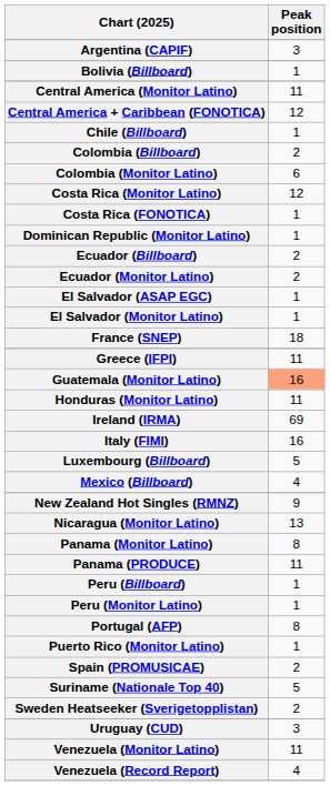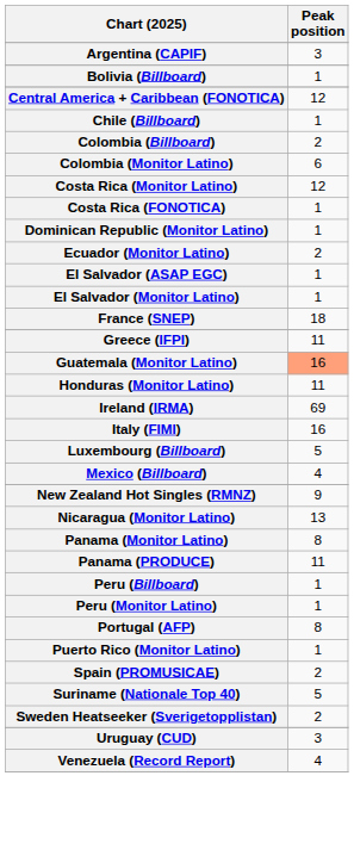 <table class="wikitable sortable plainrowheaders" style="text-align:center">
 <tr>
 <th scope="col">Chart (2025)</th>
 <th scope="col">Peak<br>position</th>
 </tr>
 <tr>
 </tr>
 <tr>
 <th scope="row">Argentina (<a href='#'>CAPIF</a>)</th>
 <td>3</td>
 </tr>
 <tr>
 </tr>
 <tr>
 </tr>
 <tr>
 <th scope="row">Bolivia (<em><a href='#'>Billboard</a></em>)</th>
 <td>1</td>
 </tr>
 <tr>
-</tr>
-<tr>
-<th scope="row">Central America (<a href='#'>Monitor Latino</a>)</th>
-<td>11</td>
 </tr>
 <tr>
 <th scope="row"><a href='#'>Central America</a> + <a href='#'>Caribbean</a> (<a href='#'>FONOTICA</a>)</th>
 <td>12</td>
 </tr>
 <tr>
 <th scope="row">Chile (<em><a href='#'>Billboard</a></em>)</th>
 <td>1</td>
 </tr>
 <tr>
 <th scope="row">Colombia (<em><a href='#'>Billboard</a></em>)</th>
 <td>2</td>
 </tr>
 <tr>
 <th scope="row">Colombia (<a href='#'>Monitor Latino</a>)</th>
 <td>6</td>
 </tr>
 <tr>
 <th scope="row">Costa Rica (<a href='#'>Monitor Latino</a>)</th>
 <td>12</td>
 </tr>
 <tr>
 <th scope="row">Costa Rica (<a href='#'>FONOTICA</a>)</th>
 <td>1</td>
 </tr>
 <tr>
 <th scope="row">Dominican Republic (<a href='#'>Monitor Latino</a>)</th>
 <td>1</td>
-</tr>
-<tr>
-<th scope="row">Ecuador (<em><a href='#'>Billboard</a></em>)</th>
-<td>2</td>
 </tr>
 <tr>
 <th scope="row">Ecuador (<a href='#'>Monitor Latino</a>)</th>
 <td>2</td>
 </tr>
 <tr>
 <th scope="row">El Salvador (<a href='#'>ASAP EGC</a>)</th>
 <td>1</td>
 </tr>
 <tr>
 <th scope="row">El Salvador (<a href='#'>Monitor Latino</a>)</th>
 <td>1</td>
 </tr>
 <tr>
 <th scope="row">France (<a href='#'>SNEP</a>)</th>
 <td>18</td>
 </tr>
 <tr>
 </tr>
 <tr>
 </tr>
 <tr>
 <th scope="row">Greece (<a href='#'>IFPI</a>)</th>
 <td>11</td>
 </tr>
 <tr>
 <th scope="row">Guatemala (<a href='#'>Monitor Latino</a>)</th>
 <td style="background: lightsalmon;">16</td>
 </tr>
 <tr>
 <th scope="row">Honduras (<a href='#'>Monitor Latino</a>)</th>
 <td>11</td>
 </tr>
 <tr>
 <th scope="row">Ireland (<a href='#'>IRMA</a>)</th>
 <td>69</td>
 </tr>
 <tr>
 <th scope="row">Italy (<a href='#'>FIMI</a>)</th>
 <td>16</td>
 </tr>
 <tr>
 <th scope="row">Luxembourg (<em><a href='#'>Billboard</a></em>)</th>
 <td>5</td>
 </tr>
 <tr>
 <th scope="row"><a href='#'>Mexico</a> (<em><a href='#'>Billboard</a></em>)</th>
 <td>4</td>
 </tr>
 <tr>
 </tr>
 <tr>
 <th scope="row">New Zealand Hot Singles (<a href='#'>RMNZ</a>)</th>
 <td>9</td>
 </tr>
 <tr>
 <th scope="row">Nicaragua (<a href='#'>Monitor Latino</a>)</th>
 <td>13</td>
 </tr>
 <tr>
 <th scope="row">Panama (<a href='#'>Monitor Latino</a>)</th>
 <td>8</td>
 </tr>
 <tr>
 <th scope="row">Panama (<a href='#'>PRODUCE</a>)</th>
 <td>11</td>
 </tr>
 <tr>
 <th scope="row">Peru (<em><a href='#'>Billboard</a></em>)</th>
 <td>1</td>
 </tr>
 <tr>
 <th scope="row">Peru (<a href='#'>Monitor Latino</a>)</th>
 <td>1</td>
 </tr>
 <tr>
 <th scope="row">Portugal (<a href='#'>AFP</a>)</th>
 <td>8</td>
 </tr>
 <tr>
 <th scope="row">Puerto Rico (<a href='#'>Monitor Latino</a>)</th>
 <td>1</td>
 </tr>
 <tr>
 <th scope="row">Spain (<a href='#'>PROMUSICAE</a>)</th>
 <td>2</td>
 </tr>
 <tr>
 <th scope="row">Suriname (<a href='#'>Nationale Top 40</a>)</th>
 <td>5</td>
 </tr>
 <tr>
 <th scope="row">Sweden Heatseeker (<a href='#'>Sverigetopplistan</a>)</th>
 <td>2</td>
 </tr>
 <tr>
 </tr>
 <tr>
 </tr>
 <tr>
 </tr>
 <tr>
 </tr>
 <tr>
 </tr>
 <tr>
 </tr>
 <tr>
 </tr>
 <tr>
 </tr>
 <tr>
 <th scope="row">Uruguay (<a href='#'>CUD</a>)</th>
 <td>3</td>
 </tr>
 <tr>
-<th scope="row">Venezuela (<a href='#'>Monitor Latino</a>)</th>
-<td>11</td>
-</tr>
-<tr>
 <th scope="row">Venezuela (<a href='#'>Record Report</a>)</th>
 <td>4</td>
 </tr>
 <tr>
 </tr>
 </table>
